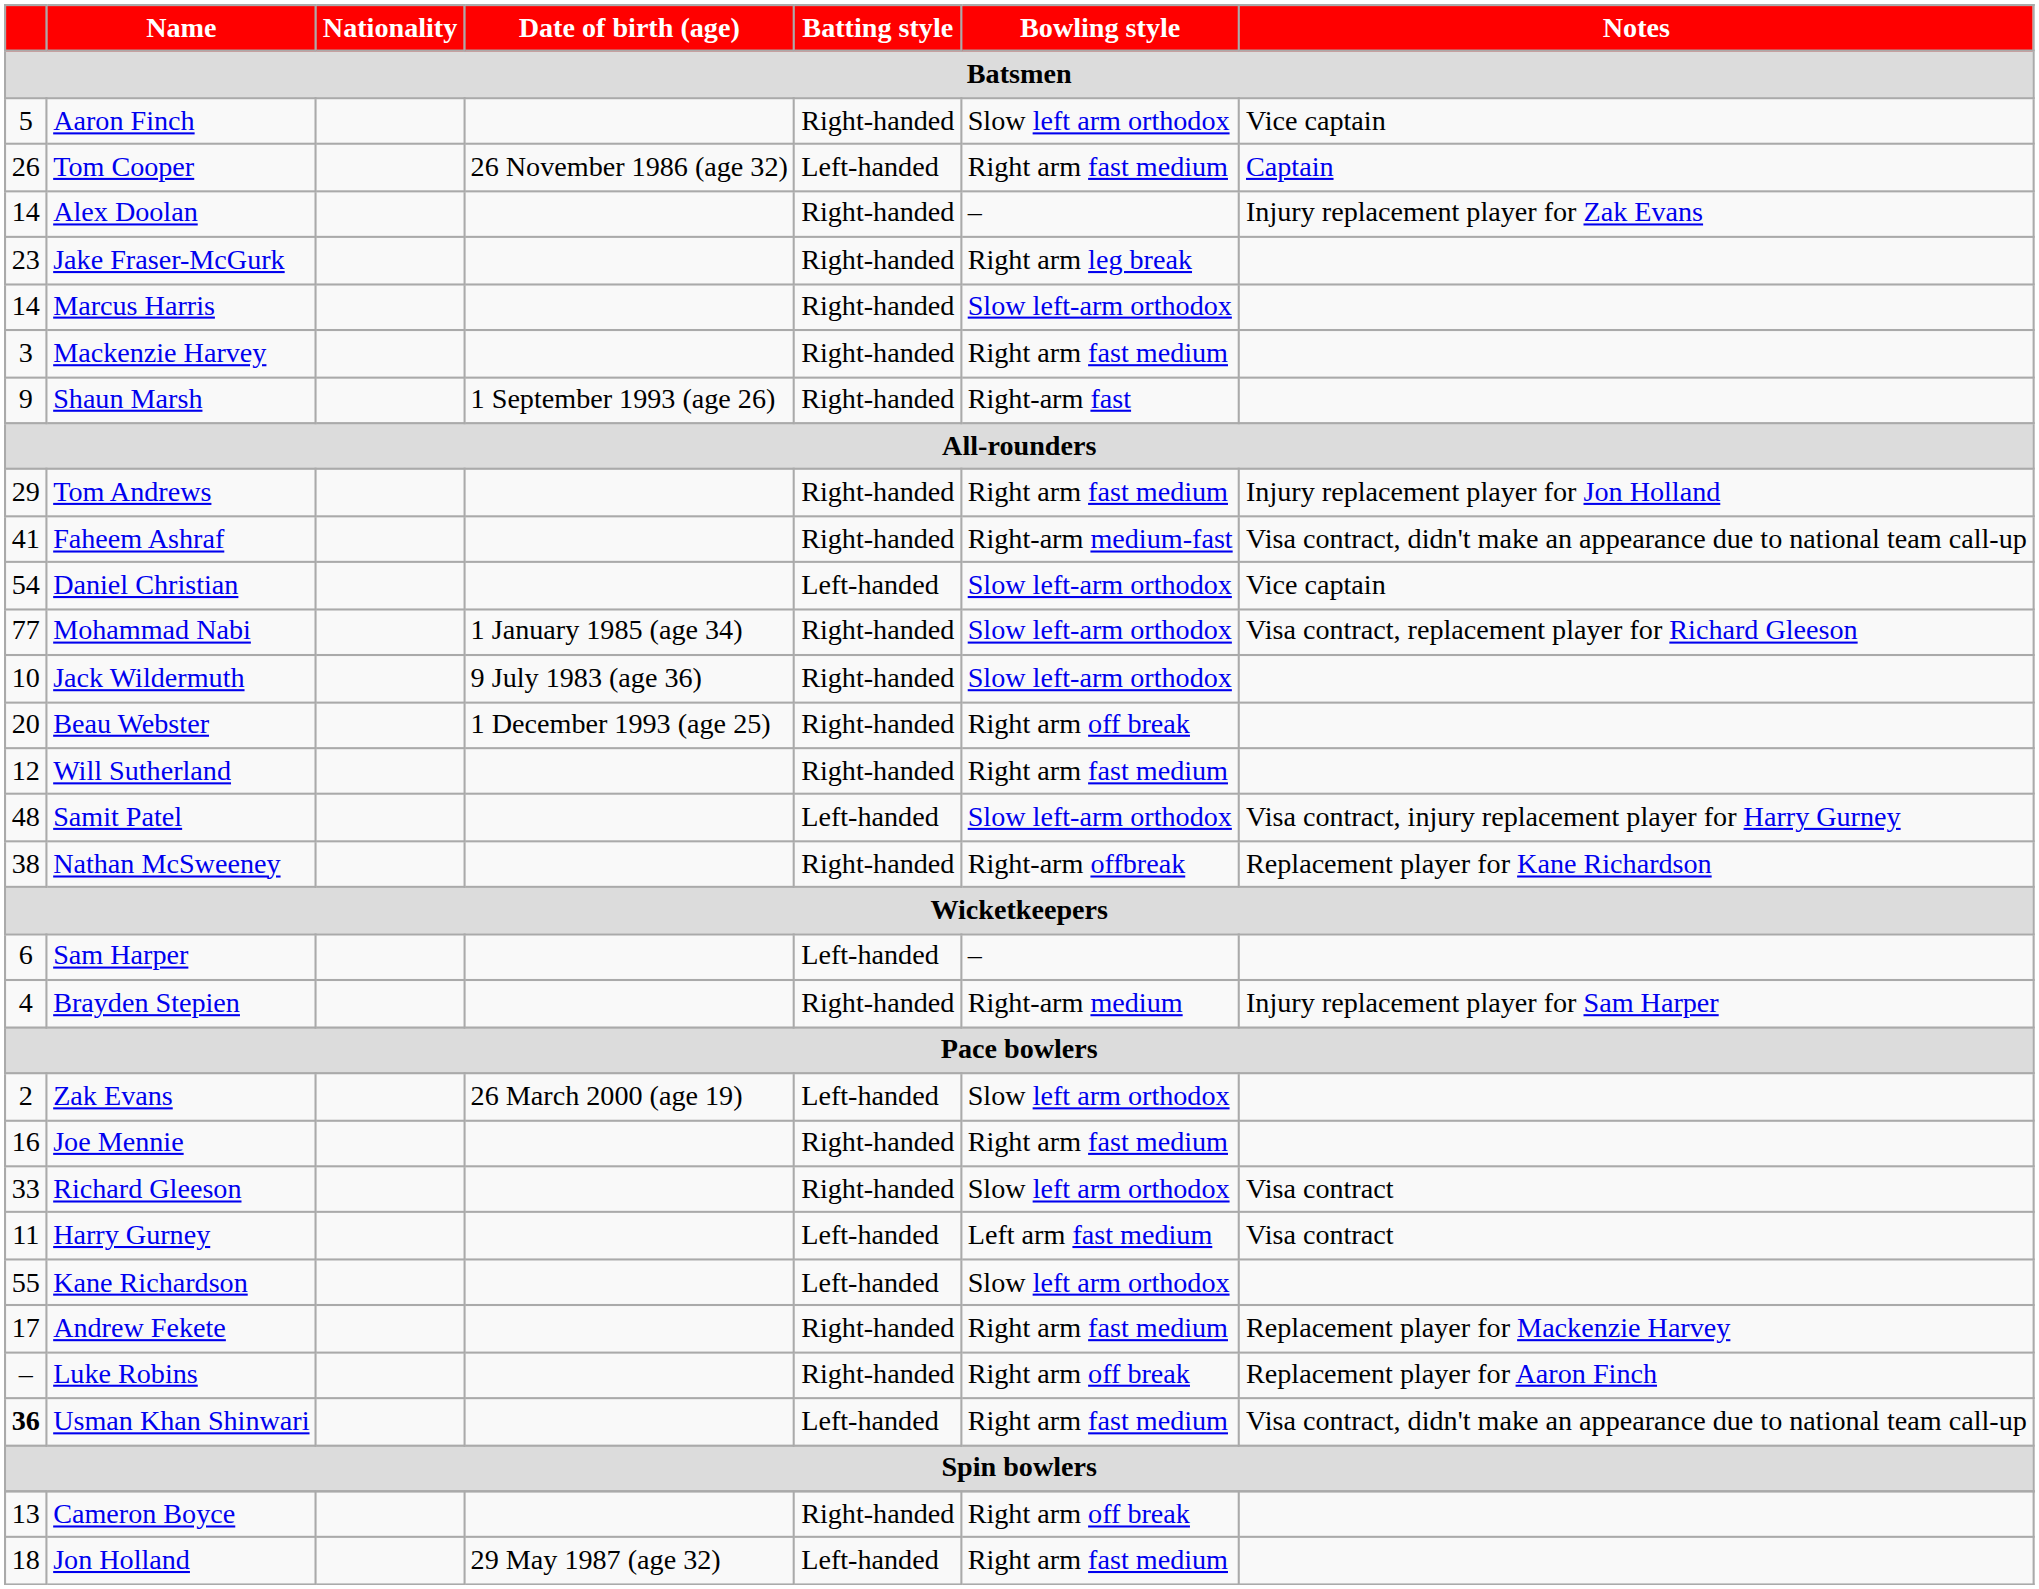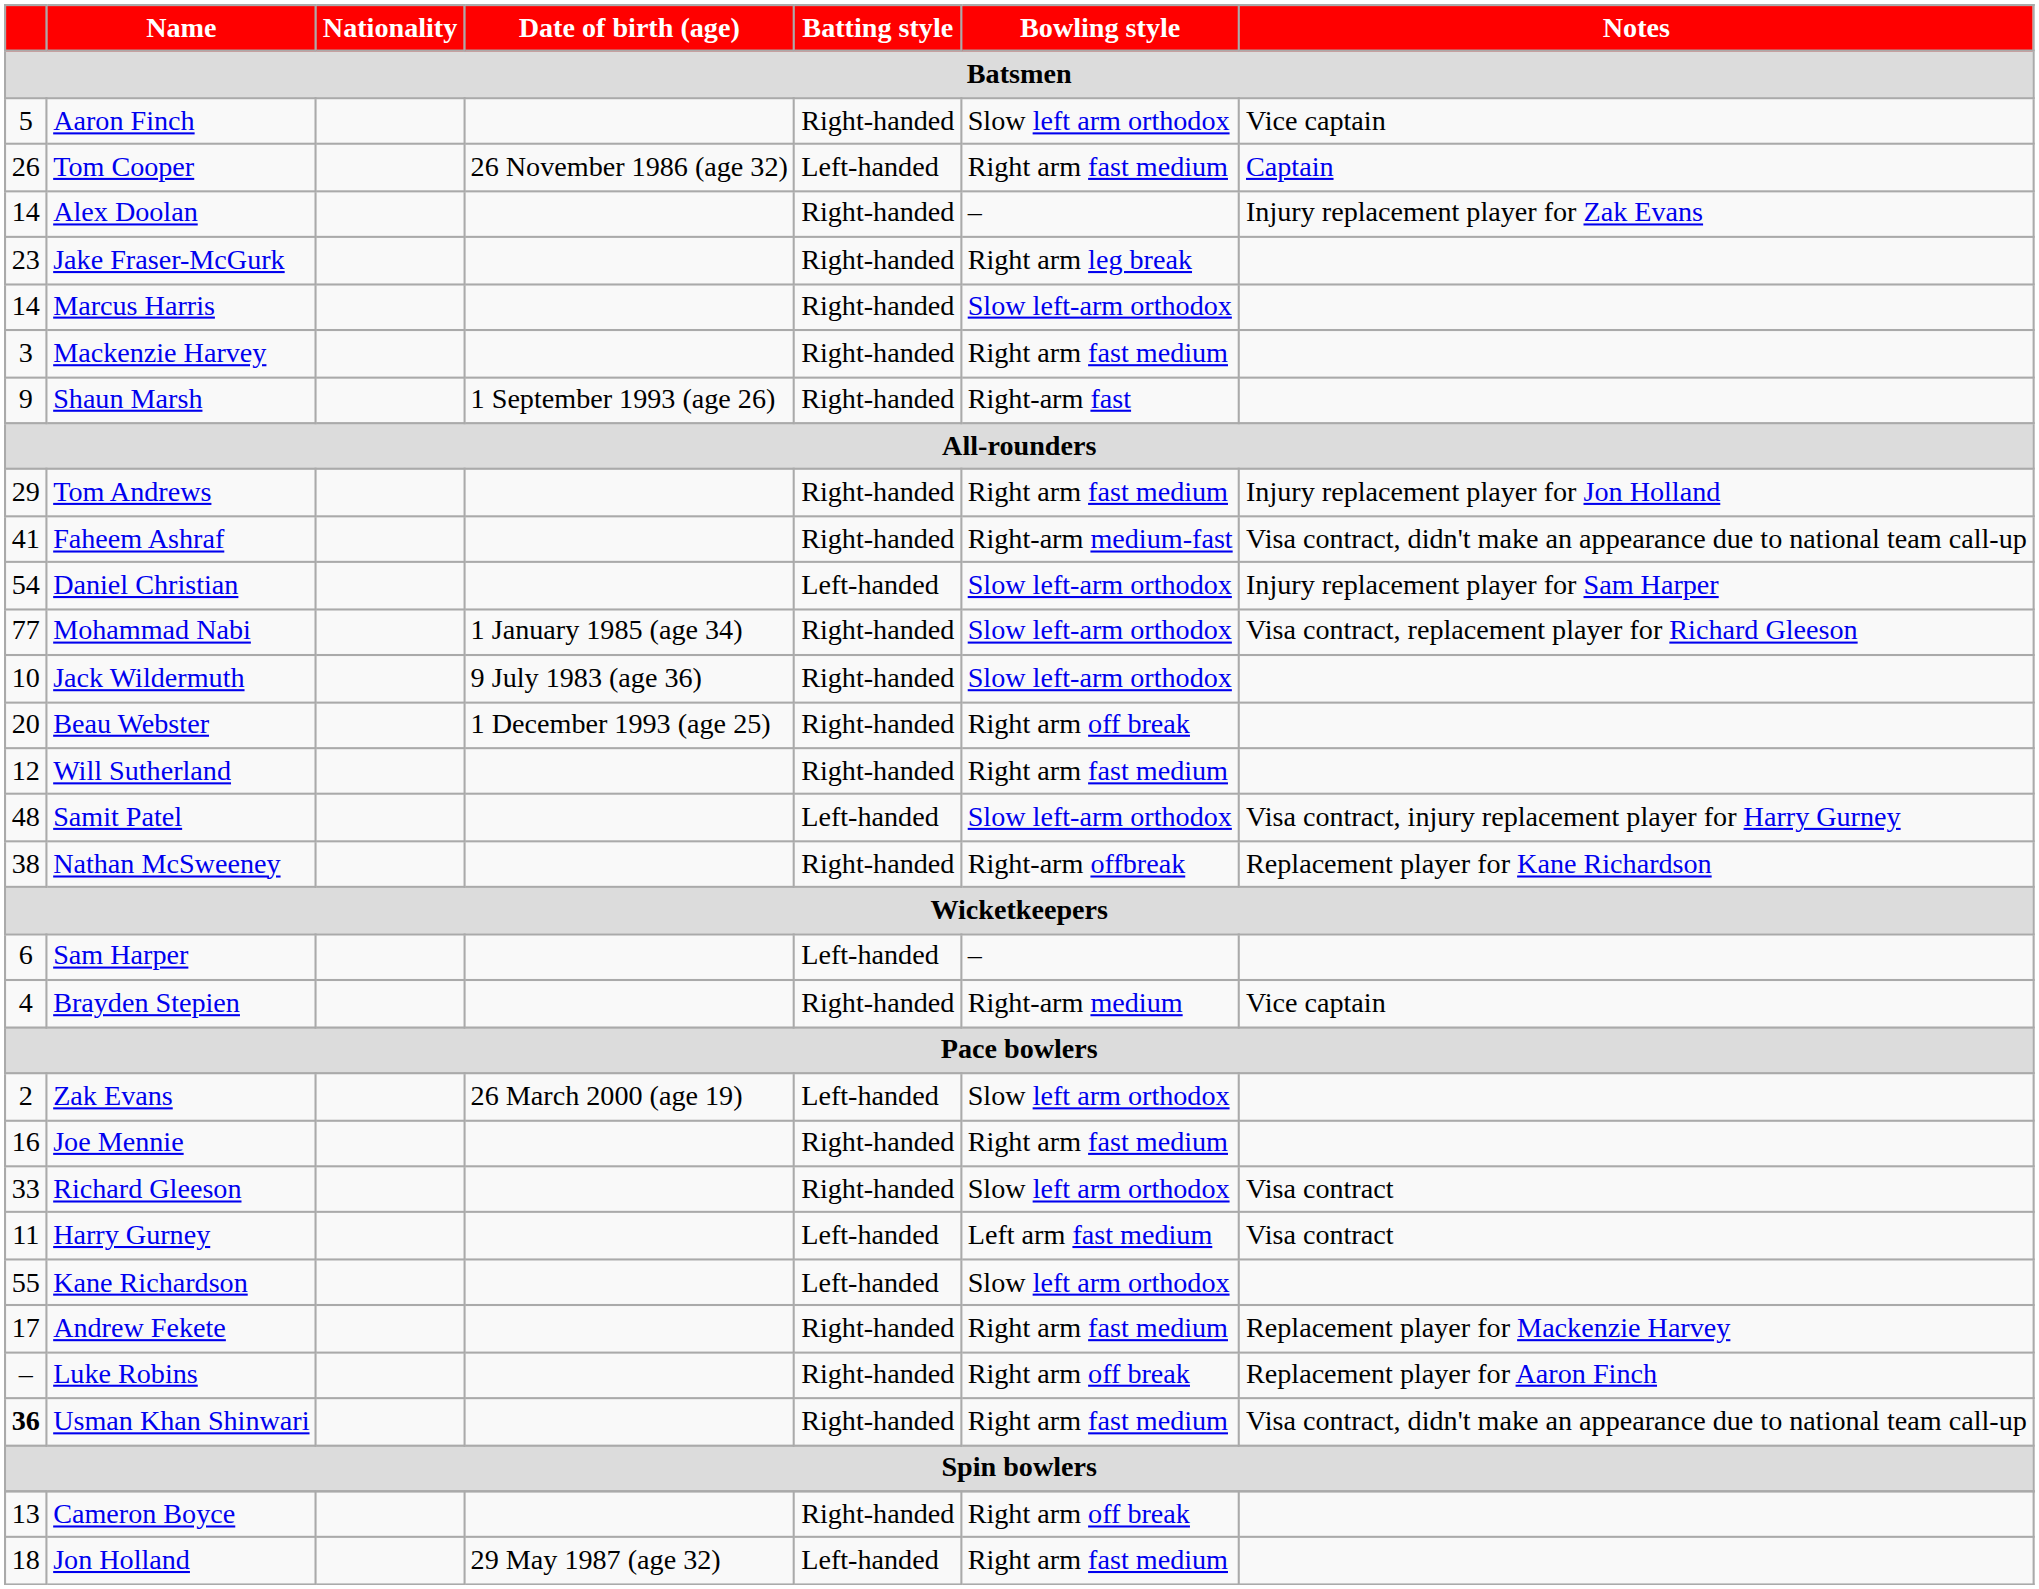 <table class="wikitable"  style="font-size:85%;">
 <tr>
 <th style="background:red; color:white" align=center></th>
 <th style="background:red; color:white" align=right>Name</th>
 <th style="background:red; color:white" align=right>Nationality</th>
 <th style="background:red; color:white" align=right>Date of birth (age)</th>
 <th style="background:red; color:white" align=right>Batting style</th>
 <th style="background:red; color:white" align=right>Bowling style</th>
 <th style="background:red; color:white" align=right>Notes</th>
 </tr>
 <tr>
 <th colspan="7" style="background: #DCDCDC" align=center>Batsmen</th>
 </tr>
 <tr>
 <td style="text-align:center">5</td>
 <td><a href='#'>Aaron Finch</a></td>
 <td></td>
 <td></td>
 <td>Right-handed</td>
 <td>Slow <a href='#'>left arm orthodox</a></td>
 <td>Vice captain</td>
 </tr>
 <tr>
 <td style="text-align:center">26</td>
 <td><a href='#'>Tom Cooper</a></td>
 <td></td>
 <td>26 November 1986 (age 32)</td>
 <td>Left-handed</td>
 <td>Right arm <a href='#'>fast medium</a></td>
 <td><a href='#'>Captain</a></td>
 </tr>
 <tr>
 <td style="text-align:center">14</td>
 <td><a href='#'>Alex Doolan</a></td>
 <td></td>
 <td></td>
 <td>Right-handed</td>
 <td>–</td>
 <td>Injury replacement player for <a href='#'>Zak Evans</a></td>
 </tr>
 <tr>
 <td style="text-align:center">23</td>
 <td><a href='#'>Jake Fraser-McGurk</a></td>
 <td></td>
 <td></td>
 <td>Right-handed</td>
 <td>Right arm <a href='#'>leg break</a></td>
 <td></td>
 </tr>
 <tr>
 <td style="text-align:center">14</td>
 <td><a href='#'>Marcus Harris</a></td>
 <td></td>
 <td></td>
 <td>Right-handed</td>
 <td><a href='#'>Slow left-arm orthodox</a></td>
 <td></td>
 </tr>
 <tr>
 <td style="text-align:center">3</td>
 <td><a href='#'>Mackenzie Harvey</a></td>
 <td></td>
 <td></td>
 <td>Right-handed</td>
 <td>Right arm <a href='#'>fast medium</a></td>
 <td></td>
 </tr>
 <tr>
 <td style="text-align:center">9</td>
 <td><a href='#'>Shaun Marsh</a></td>
 <td></td>
 <td>1 September 1993 (age 26)</td>
 <td>Right-handed</td>
 <td>Right-arm <a href='#'>fast</a></td>
 <td></td>
 </tr>
 <tr>
 <th colspan="7" style="background: #DCDCDC" align=centre>All-rounders</th>
 </tr>
 <tr>
 <td style="text-align:center">29</td>
 <td><a href='#'>Tom Andrews</a></td>
 <td></td>
 <td></td>
 <td>Right-handed</td>
 <td>Right arm <a href='#'>fast medium</a></td>
 <td>Injury replacement player for <a href='#'>Jon Holland</a></td>
 </tr>
 <tr>
 <td style="text-align:center">41</td>
 <td><a href='#'>Faheem Ashraf</a></td>
 <td></td>
 <td></td>
 <td>Right-handed</td>
 <td>Right-arm <a href='#'>medium-fast</a></td>
 <td>Visa contract, didn't make an appearance due to national team call-up</td>
 </tr>
 <tr>
 <td style="text-align:center">54</td>
 <td><a href='#'>Daniel Christian</a></td>
 <td></td>
 <td></td>
 <td>Left-handed</td>
 <td><a href='#'>Slow left-arm orthodox</a></td>
-<td>Vice captain</td>
+<td>Injury replacement player for <a href='#'>Sam Harper</a></td>
 </tr>
 <tr>
 <td style="text-align:center">77</td>
 <td><a href='#'>Mohammad Nabi</a></td>
 <td></td>
 <td>1 January 1985 (age 34)</td>
 <td>Right-handed</td>
 <td><a href='#'>Slow left-arm orthodox</a></td>
 <td>Visa contract, replacement player for <a href='#'>Richard Gleeson</a></td>
 </tr>
 <tr>
 <td style="text-align:center">10</td>
 <td><a href='#'>Jack Wildermuth</a></td>
 <td></td>
 <td>9 July 1983 (age 36)</td>
 <td>Right-handed</td>
 <td><a href='#'>Slow left-arm orthodox</a></td>
 <td></td>
 </tr>
 <tr>
 <td style="text-align:center">20</td>
 <td><a href='#'>Beau Webster</a></td>
 <td></td>
 <td>1 December 1993 (age 25)</td>
 <td>Right-handed</td>
 <td>Right arm <a href='#'>off break</a></td>
 <td></td>
 </tr>
 <tr>
 <td style="text-align:center">12</td>
 <td><a href='#'>Will Sutherland</a></td>
 <td></td>
 <td></td>
 <td>Right-handed</td>
 <td>Right arm <a href='#'>fast medium</a></td>
 <td></td>
 </tr>
 <tr>
 <td style="text-align:center">48</td>
 <td><a href='#'>Samit Patel</a></td>
 <td></td>
 <td></td>
 <td>Left-handed</td>
 <td><a href='#'>Slow left-arm orthodox</a></td>
 <td>Visa contract, injury replacement player for <a href='#'>Harry Gurney</a></td>
 </tr>
 <tr>
 <td style="text-align:center">38</td>
 <td><a href='#'>Nathan McSweeney</a></td>
 <td></td>
 <td></td>
 <td>Right-handed</td>
 <td>Right-arm <a href='#'>offbreak</a></td>
 <td>Replacement player for <a href='#'>Kane Richardson</a></td>
 </tr>
 <tr>
 <th colspan="7" style="background: #DCDCDC" align=centre>Wicketkeepers</th>
 </tr>
 <tr>
 <td style="text-align:center">6</td>
 <td><a href='#'>Sam Harper</a></td>
 <td></td>
 <td></td>
 <td>Left-handed</td>
 <td>–</td>
 <td></td>
 </tr>
 <tr>
 <td style="text-align:center">4</td>
 <td><a href='#'>Brayden Stepien</a></td>
 <td></td>
 <td></td>
 <td>Right-handed</td>
 <td>Right-arm <a href='#'>medium</a></td>
-<td>Injury replacement player for <a href='#'>Sam Harper</a></td>
+<td>Vice captain</td>
 </tr>
 <tr>
 <th colspan="7" style="background: #DCDCDC" align=centre>Pace bowlers</th>
 </tr>
 <tr>
 <td style="text-align:center">2</td>
 <td><a href='#'>Zak Evans</a></td>
 <td></td>
 <td>26 March 2000 (age 19)</td>
 <td>Left-handed</td>
 <td>Slow <a href='#'>left arm orthodox</a></td>
 <td></td>
 </tr>
 <tr>
 <td style="text-align:center">16</td>
 <td><a href='#'>Joe Mennie</a></td>
 <td></td>
 <td></td>
 <td>Right-handed</td>
 <td>Right arm <a href='#'>fast medium</a></td>
 <td></td>
 </tr>
 <tr>
 <td style="text-align:center">33</td>
 <td><a href='#'>Richard Gleeson</a></td>
 <td></td>
 <td></td>
 <td>Right-handed</td>
 <td>Slow <a href='#'>left arm orthodox</a></td>
 <td>Visa contract</td>
 </tr>
 <tr>
 <td style="text-align:center">11</td>
 <td><a href='#'>Harry Gurney</a></td>
 <td></td>
 <td></td>
 <td>Left-handed</td>
 <td>Left arm <a href='#'>fast medium</a></td>
 <td>Visa contract</td>
 </tr>
 <tr>
 <td style="text-align:center">55</td>
 <td><a href='#'>Kane Richardson</a></td>
 <td></td>
 <td></td>
 <td>Left-handed</td>
 <td>Slow <a href='#'>left arm orthodox</a></td>
 <td></td>
 </tr>
 <tr>
 <td style="text-align:center">17</td>
 <td><a href='#'>Andrew Fekete</a></td>
 <td></td>
 <td></td>
 <td>Right-handed</td>
 <td>Right arm <a href='#'>fast medium</a></td>
 <td>Replacement player for <a href='#'>Mackenzie Harvey</a></td>
 </tr>
 <tr>
 <td style="text-align:center">–</td>
 <td><a href='#'>Luke Robins</a></td>
 <td></td>
 <td></td>
 <td>Right-handed</td>
 <td>Right arm <a href='#'>off break</a></td>
 <td>Replacement player for <a href='#'>Aaron Finch</a></td>
 </tr>
 <tr>
 <td style="text-align:center"><strong>36</strong></td>
 <td><a href='#'>Usman Khan Shinwari</a></td>
 <td></td>
 <td></td>
-<td>Left-handed</td>
+<td>Right-handed</td>
 <td>Right arm <a href='#'>fast medium</a></td>
 <td>Visa contract, didn't make an appearance due to national team call-up</td>
 </tr>
 <tr>
 <th colspan="7" style="background: #DCDCDC" align=centre>Spin bowlers</th>
 </tr>
 <tr>
 </tr>
 <tr>
 <td style="text-align:center">13</td>
 <td><a href='#'>Cameron Boyce</a></td>
 <td></td>
 <td></td>
 <td>Right-handed</td>
 <td>Right arm <a href='#'>off break</a></td>
 <td></td>
 </tr>
 <tr>
 <td style="text-align:center">18</td>
 <td><a href='#'>Jon Holland</a></td>
 <td></td>
 <td>29 May 1987 (age 32)</td>
 <td>Left-handed</td>
 <td>Right arm <a href='#'>fast medium</a></td>
 <td></td>
 </tr>
 </table>
